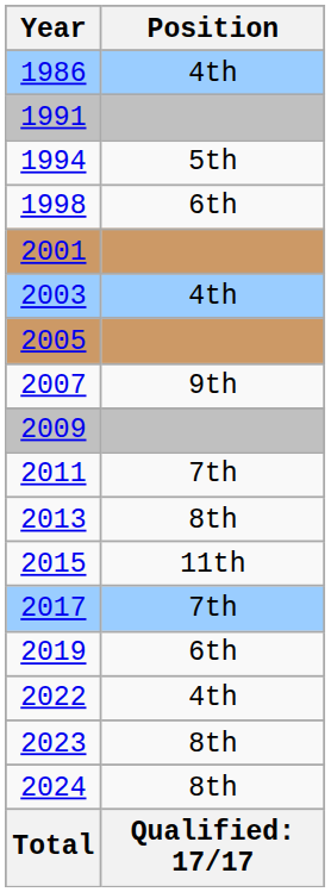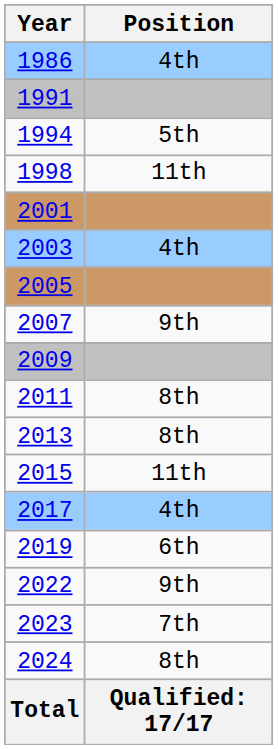 <table class="wikitable" style="text-align: center;">
 <tr>
 <th>Year</th>
 <th width="100">Position</th>
 </tr>
 <tr style="background:#9acdff;">
 <td> <a href='#'>1986</a></td>
 <td>4th</td>
 </tr>
 <tr bgcolor=silver>
 <td> <a href='#'>1991</a></td>
 <td></td>
 </tr>
 <tr>
 <td> <a href='#'>1994</a></td>
 <td>5th</td>
 </tr>
 <tr>
 <td> <a href='#'>1998</a></td>
-<td>6th</td>
+<td>11th</td>
 </tr>
 <tr bgcolor=cc9966>
 <td> <a href='#'>2001</a></td>
 <td></td>
 </tr>
 <tr style="background:#9acdff;">
 <td> <a href='#'>2003</a></td>
 <td>4th</td>
 </tr>
 <tr bgcolor=cc9966>
 <td> <a href='#'>2005</a></td>
 <td></td>
 </tr>
 <tr bgcolor=>
 <td> <a href='#'>2007</a></td>
 <td>9th</td>
 </tr>
 <tr bgcolor=silver>
 <td> <a href='#'>2009</a></td>
 <td></td>
 </tr>
 <tr>
 <td> <a href='#'>2011</a></td>
-<td>7th</td>
+<td>8th</td>
 </tr>
 <tr>
 <td> <a href='#'>2013</a></td>
 <td>8th</td>
 </tr>
 <tr>
 <td> <a href='#'>2015</a></td>
 <td>11th</td>
 </tr>
 <tr style="background:#9acdff;">
 <td> <a href='#'>2017</a></td>
-<td>7th</td>
+<td>4th</td>
 </tr>
 <tr>
 <td> <a href='#'>2019</a></td>
 <td>6th</td>
 </tr>
 <tr>
 <td> <a href='#'>2022</a></td>
-<td>4th</td>
+<td>9th</td>
 </tr>
 <tr>
 <td> <a href='#'>2023</a></td>
-<td>8th</td>
+<td>7th</td>
 </tr>
 <tr>
 <td> <a href='#'>2024</a></td>
 <td>8th</td>
 </tr>
 <tr>
 <th>Total</th>
 <th>Qualified: 17/17</th>
 </tr>
 </table>
